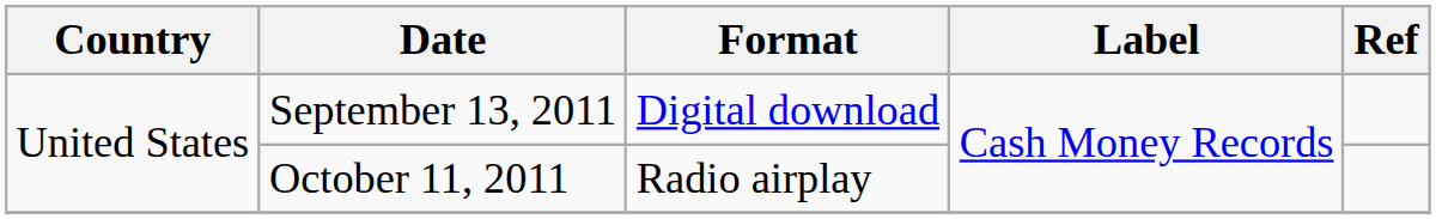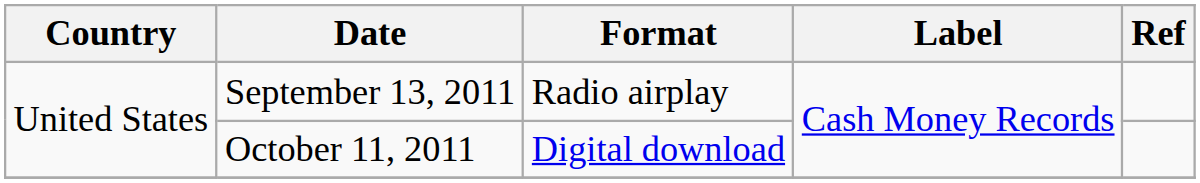 <table class="wikitable">
 <tr>
 <th>Country</th>
 <th>Date</th>
 <th>Format</th>
 <th>Label</th>
 <th>Ref</th>
 </tr>
 <tr>
 <td rowspan="2">United States</td>
 <td rowspan="1">September 13, 2011</td>
-<td rowspan="1"><a href='#'>Digital download</a></td>
+<td rowspan="1">Radio airplay</td>
 <td rowspan="2"><a href='#'>Cash Money Records</a></td>
 <td></td>
 </tr>
 <tr>
 <td rowspan="1">October 11, 2011</td>
-<td rowspan="1">Radio airplay</td>
+<td rowspan="1"><a href='#'>Digital download</a></td>
 <td></td>
 </tr>
 <tr>
 </tr>
 </table>
